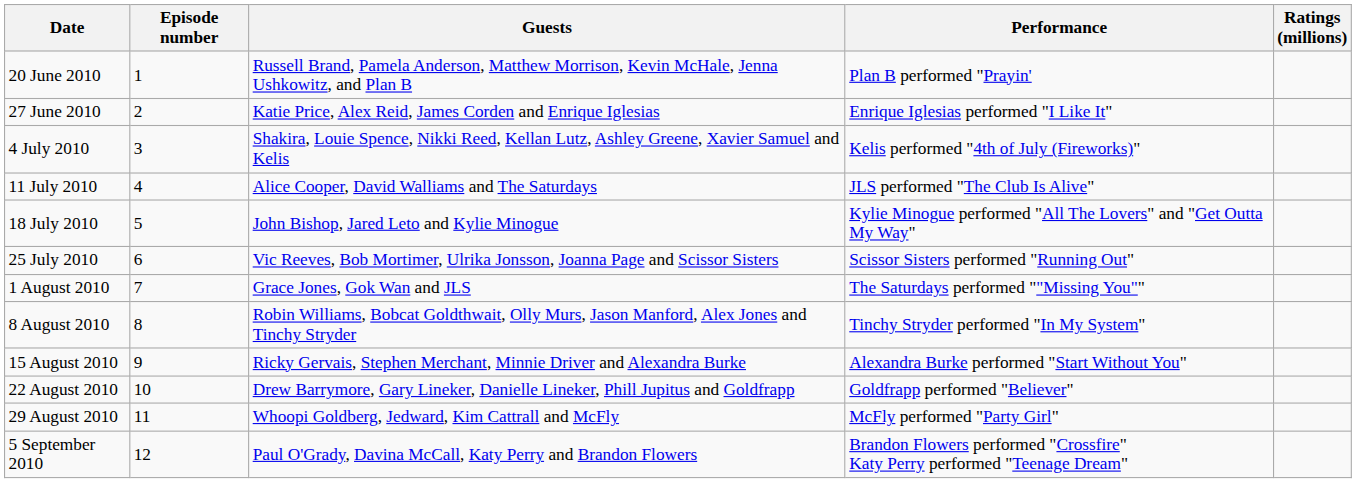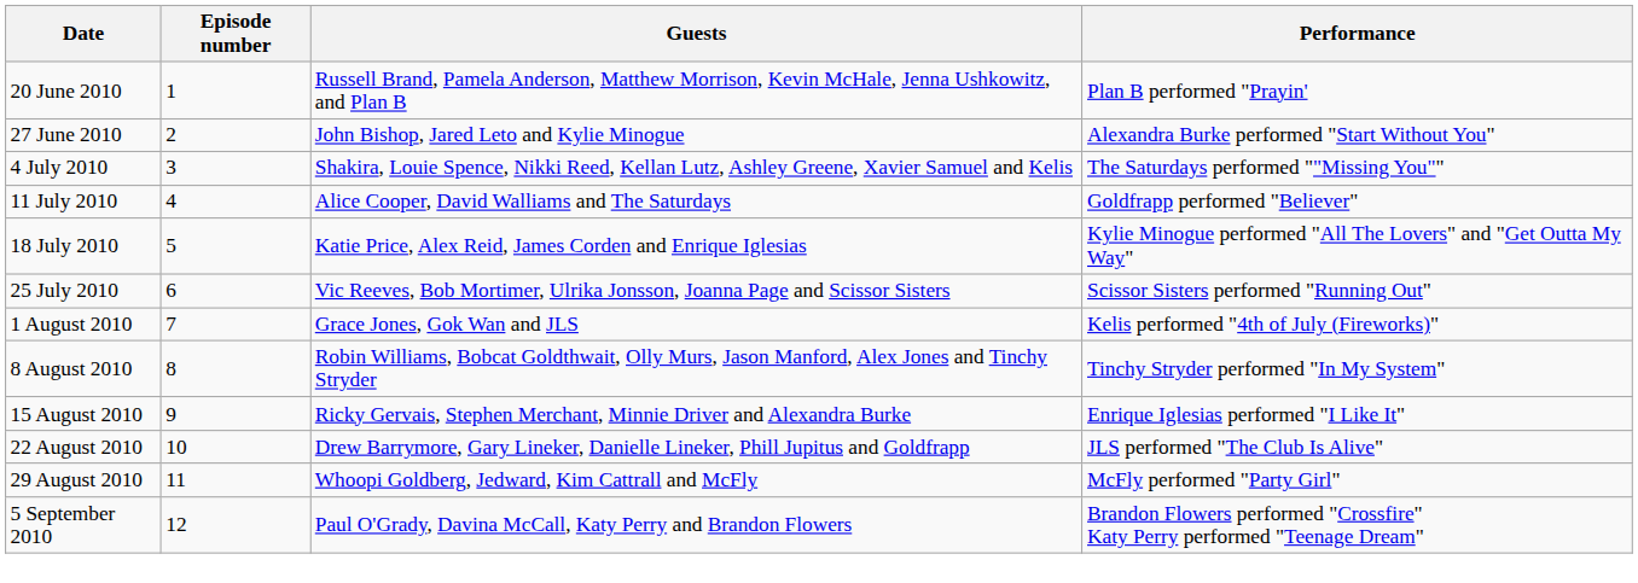 <table class="wikitable">
 <tr>
 <th>Date</th>
 <th>Episode number</th>
 <th>Guests</th>
 <th>Performance</th>
-<th>Ratings<br>(millions)</th>
 </tr>
 <tr>
 <td>20 June 2010</td>
 <td>1</td>
 <td><a href='#'>Russell Brand</a>, <a href='#'>Pamela Anderson</a>, <a href='#'>Matthew Morrison</a>, <a href='#'>Kevin McHale</a>, <a href='#'>Jenna Ushkowitz</a>, and <a href='#'>Plan B</a></td>
 <td><a href='#'>Plan B</a> performed "<a href='#'>Prayin'</a></td>
-<td></td>
 </tr>
 <tr>
 <td>27 June 2010</td>
 <td>2</td>
-<td><a href='#'>Katie Price</a>, <a href='#'>Alex Reid</a>, <a href='#'>James Corden</a> and <a href='#'>Enrique Iglesias</a></td>
-<td><a href='#'>Enrique Iglesias</a> performed "<a href='#'>I Like It</a>"</td>
-<td></td>
+<td><a href='#'>John Bishop</a>, <a href='#'>Jared Leto</a> and <a href='#'>Kylie Minogue</a></td>
+<td><a href='#'>Alexandra Burke</a> performed "<a href='#'>Start Without You</a>"</td>
 </tr>
 <tr>
 <td>4 July 2010</td>
 <td>3</td>
 <td><a href='#'>Shakira</a>, <a href='#'>Louie Spence</a>, <a href='#'>Nikki Reed</a>, <a href='#'>Kellan Lutz</a>, <a href='#'>Ashley Greene</a>, <a href='#'>Xavier Samuel</a> and <a href='#'>Kelis</a></td>
-<td><a href='#'>Kelis</a> performed "<a href='#'>4th of July (Fireworks)</a>"</td>
-<td></td>
+<td><a href='#'>The Saturdays</a> performed "<a href='#'>"Missing You"</a>"</td>
 </tr>
 <tr>
 <td>11 July 2010</td>
 <td>4</td>
 <td><a href='#'>Alice Cooper</a>, <a href='#'>David Walliams</a> and <a href='#'>The Saturdays</a></td>
-<td><a href='#'>JLS</a> performed "<a href='#'>The Club Is Alive</a>"</td>
-<td></td>
+<td><a href='#'>Goldfrapp</a> performed "<a href='#'>Believer</a>"</td>
 </tr>
 <tr>
 <td>18 July 2010</td>
 <td>5</td>
-<td><a href='#'>John Bishop</a>, <a href='#'>Jared Leto</a> and <a href='#'>Kylie Minogue</a></td>
+<td><a href='#'>Katie Price</a>, <a href='#'>Alex Reid</a>, <a href='#'>James Corden</a> and <a href='#'>Enrique Iglesias</a></td>
 <td><a href='#'>Kylie Minogue</a> performed "<a href='#'>All The Lovers</a>" and "<a href='#'>Get Outta My Way</a>"</td>
-<td></td>
 </tr>
 <tr>
 <td>25 July 2010</td>
 <td>6</td>
 <td><a href='#'>Vic Reeves</a>, <a href='#'>Bob Mortimer</a>, <a href='#'>Ulrika Jonsson</a>, <a href='#'>Joanna Page</a> and <a href='#'>Scissor Sisters</a></td>
 <td><a href='#'>Scissor Sisters</a> performed "<a href='#'>Running Out</a>"</td>
-<td></td>
 </tr>
 <tr>
 <td>1 August 2010</td>
 <td>7</td>
 <td><a href='#'>Grace Jones</a>, <a href='#'>Gok Wan</a> and <a href='#'>JLS</a></td>
-<td><a href='#'>The Saturdays</a> performed "<a href='#'>"Missing You"</a>"</td>
-<td></td>
+<td><a href='#'>Kelis</a> performed "<a href='#'>4th of July (Fireworks)</a>"</td>
 </tr>
 <tr>
 <td>8 August 2010</td>
 <td>8</td>
 <td><a href='#'>Robin Williams</a>, <a href='#'>Bobcat Goldthwait</a>, <a href='#'>Olly Murs</a>, <a href='#'>Jason Manford</a>, <a href='#'>Alex Jones</a> and <a href='#'>Tinchy Stryder</a></td>
 <td><a href='#'>Tinchy Stryder</a> performed "<a href='#'>In My System</a>"</td>
-<td></td>
 </tr>
 <tr>
 <td>15 August 2010</td>
 <td>9</td>
 <td><a href='#'>Ricky Gervais</a>, <a href='#'>Stephen Merchant</a>, <a href='#'>Minnie Driver</a> and <a href='#'>Alexandra Burke</a></td>
-<td><a href='#'>Alexandra Burke</a> performed "<a href='#'>Start Without You</a>"</td>
-<td></td>
+<td><a href='#'>Enrique Iglesias</a> performed "<a href='#'>I Like It</a>"</td>
 </tr>
 <tr>
 <td>22 August 2010</td>
 <td>10</td>
 <td><a href='#'>Drew Barrymore</a>, <a href='#'>Gary Lineker</a>, <a href='#'>Danielle Lineker</a>, <a href='#'>Phill Jupitus</a> and <a href='#'>Goldfrapp</a></td>
-<td><a href='#'>Goldfrapp</a> performed "<a href='#'>Believer</a>"</td>
-<td></td>
+<td><a href='#'>JLS</a> performed "<a href='#'>The Club Is Alive</a>"</td>
 </tr>
 <tr>
 <td>29 August 2010</td>
 <td>11</td>
 <td><a href='#'>Whoopi Goldberg</a>, <a href='#'>Jedward</a>, <a href='#'>Kim Cattrall</a> and <a href='#'>McFly</a></td>
 <td><a href='#'>McFly</a> performed "<a href='#'>Party Girl</a>"</td>
-<td></td>
 </tr>
 <tr>
 <td>5 September 2010</td>
 <td>12</td>
 <td><a href='#'>Paul O'Grady</a>, <a href='#'>Davina McCall</a>, <a href='#'>Katy Perry</a> and <a href='#'>Brandon Flowers</a></td>
 <td><a href='#'>Brandon Flowers</a> performed "<a href='#'>Crossfire</a>"<br><a href='#'>Katy Perry</a> performed "<a href='#'>Teenage Dream</a>"</td>
-<td></td>
 </tr>
 </table>
